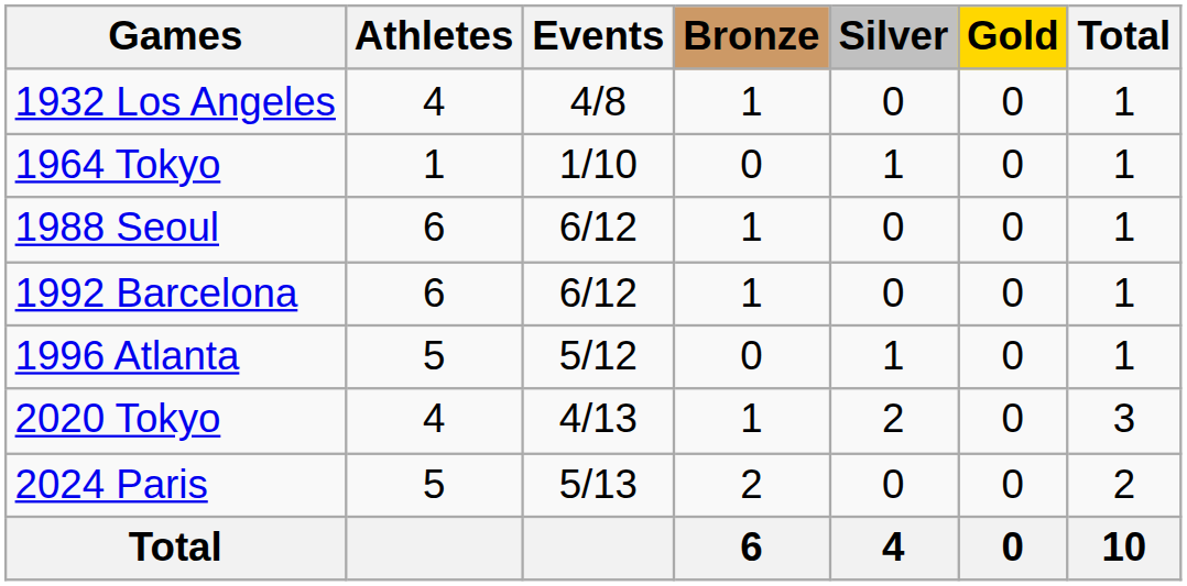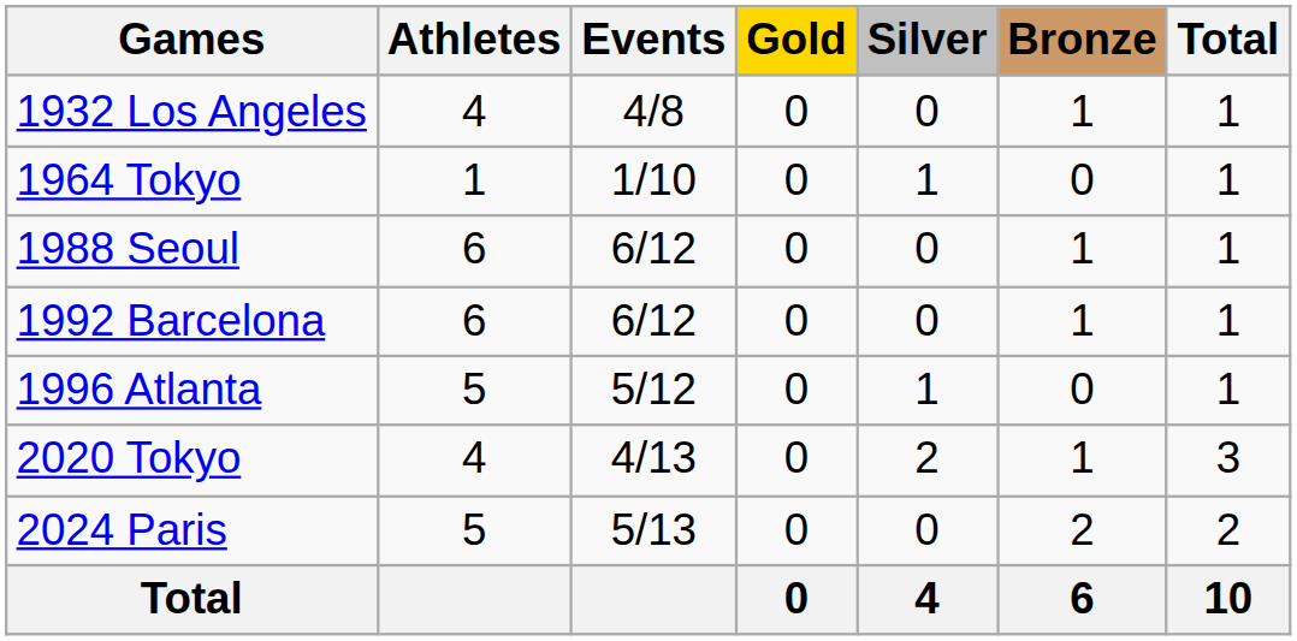 <table class="wikitable sortable" style="text-align:center">
 <tr>
 <th>Games</th>
 <th>Athletes</th>
 <th>Events</th>
+<th style="background-color:gold;">Gold</th>
+<th style="background-color:silver;">Silver</th>
 <th style="background-color:#c96;">Bronze</th>
-<th style="background-color:silver;">Silver</th>
-<th style="background-color:gold;">Gold</th>
 <th>Total</th>
 </tr>
 <tr>
 <td align=left><a href='#'>1932 Los Angeles</a></td>
 <td>4</td>
 <td>4/8</td>
-<td>1</td>
 <td>0</td>
 <td>0</td>
+<td>1</td>
 <td>1</td>
 </tr>
 <tr>
 <td align=left><a href='#'>1964 Tokyo</a></td>
 <td>1</td>
 <td>1/10</td>
 <td>0</td>
 <td>1</td>
 <td>0</td>
 <td>1</td>
 </tr>
 <tr>
 <td align=left><a href='#'>1988 Seoul</a></td>
 <td>6</td>
 <td>6/12</td>
-<td>1</td>
 <td>0</td>
 <td>0</td>
+<td>1</td>
 <td>1</td>
 </tr>
 <tr>
 <td align=left><a href='#'>1992 Barcelona</a></td>
 <td>6</td>
 <td>6/12</td>
-<td>1</td>
 <td>0</td>
 <td>0</td>
+<td>1</td>
 <td>1</td>
 </tr>
 <tr>
 <td align=left><a href='#'>1996 Atlanta</a></td>
 <td>5</td>
 <td>5/12</td>
 <td>0</td>
 <td>1</td>
 <td>0</td>
 <td>1</td>
 </tr>
 <tr>
 <td align=left><a href='#'>2020 Tokyo</a></td>
 <td>4</td>
 <td>4/13</td>
+<td>0</td>
+<td>2</td>
 <td>1</td>
-<td>2</td>
-<td>0</td>
 <td>3</td>
 </tr>
 <tr>
 <td align=left><a href='#'>2024 Paris</a></td>
 <td>5</td>
 <td>5/13</td>
-<td>2</td>
 <td>0</td>
 <td>0</td>
+<td>2</td>
 <td>2</td>
 </tr>
 <tr>
 <th>Total</th>
 <th></th>
 <th></th>
+<th>0</th>
+<th>4</th>
 <th>6</th>
-<th>4</th>
-<th>0</th>
 <th>10</th>
 </tr>
 </table>
